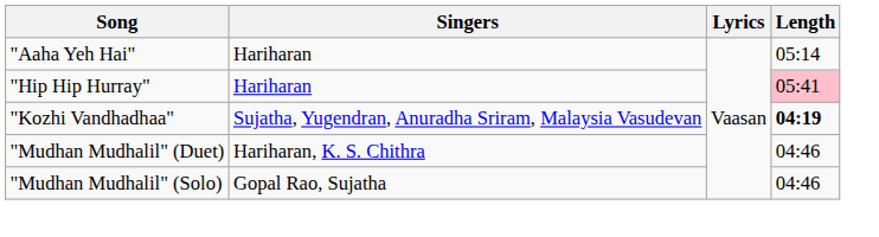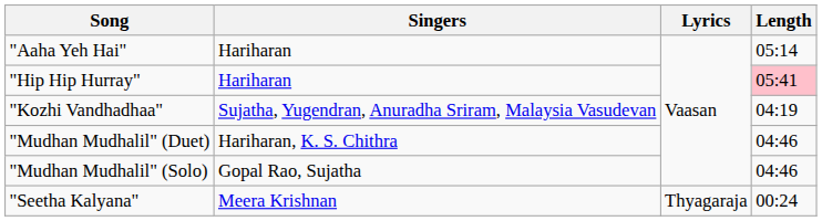 <table class="wikitable" style="font-size: 95%;">
 <tr>
 <th>Song</th>
 <th>Singers</th>
 <th>Lyrics</th>
 <th>Length</th>
 </tr>
 <tr>
 <td>"Aaha Yeh Hai"</td>
 <td>Hariharan</td>
 <td rowspan=5>Vaasan</td>
 <td>05:14</td>
 </tr>
 <tr>
 <td>"Hip Hip Hurray"</td>
 <td><a href='#'>Hariharan</a></td>
 <td style="background: pink;">05:41</td>
 </tr>
 <tr>
 <td>"Kozhi Vandhadhaa"</td>
 <td><a href='#'>Sujatha</a>, <a href='#'>Yugendran</a>, <a href='#'>Anuradha Sriram</a>, <a href='#'>Malaysia Vasudevan</a></td>
-<td><strong>04:19</strong></td>
+<td>04:19</td>
 </tr>
 <tr>
 <td>"Mudhan Mudhalil" (Duet)</td>
 <td>Hariharan, <a href='#'>K. S. Chithra</a></td>
 <td>04:46</td>
 </tr>
 <tr>
 <td>"Mudhan Mudhalil" (Solo)</td>
 <td>Gopal Rao, Sujatha</td>
 <td>04:46</td>
 </tr>
+<tr>
+<td>"Seetha Kalyana"</td>
+<td><a href='#'>Meera Krishnan</a></td>
+<td>Thyagaraja</td>
+<td>00:24</td>
+</tr>
 </table>
